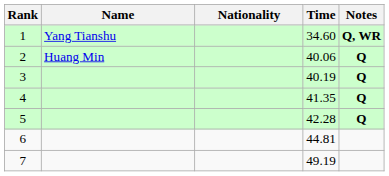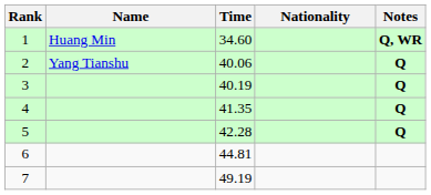 <table class="wikitable sortable" style="text-align:center">
 <tr>
 <th>Rank</th>
 <th style="width:180px">Name</th>
+<th>Time</th>
 <th style="width:125px">Nationality</th>
-<th>Time</th>
 <th>Notes</th>
 </tr>
 <tr style="background:#cfc;">
 <td>1</td>
-<td style="text-align:left;"><a href='#'>Yang Tianshu</a></td>
+<td style="text-align:left;"><a href='#'>Huang Min</a></td>
+<td>34.60</td>
 <td style="text-align:left;"></td>
-<td>34.60</td>
 <td><strong>Q, WR</strong></td>
 </tr>
 <tr style="background:#cfc;">
 <td>2</td>
-<td style="text-align:left;"><a href='#'>Huang Min</a></td>
+<td style="text-align:left;"><a href='#'>Yang Tianshu</a></td>
+<td>40.06</td>
 <td style="text-align:left;"></td>
-<td>40.06</td>
 <td><strong>Q</strong></td>
 </tr>
 <tr style="background:#cfc;">
 <td>3</td>
 <td style="text-align:left;"></td>
+<td>40.19</td>
 <td style="text-align:left;"></td>
-<td>40.19</td>
 <td><strong>Q</strong></td>
 </tr>
 <tr style="background:#cfc;">
 <td>4</td>
 <td style="text-align:left;"></td>
+<td>41.35</td>
 <td style="text-align:left;"></td>
-<td>41.35</td>
 <td><strong>Q</strong></td>
 </tr>
 <tr style="background:#cfc;">
 <td>5</td>
 <td style="text-align:left;"></td>
+<td>42.28</td>
 <td style="text-align:left;"></td>
-<td>42.28</td>
 <td><strong>Q</strong></td>
 </tr>
 <tr>
 <td>6</td>
 <td style="text-align:left;"></td>
+<td>44.81</td>
 <td style="text-align:left;"></td>
-<td>44.81</td>
 <td></td>
 </tr>
 <tr>
 <td>7</td>
 <td style="text-align:left;"></td>
+<td>49.19</td>
 <td style="text-align:left;"></td>
-<td>49.19</td>
 <td></td>
 </tr>
 </table>
